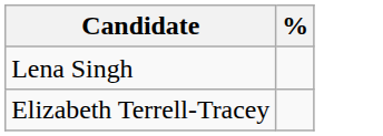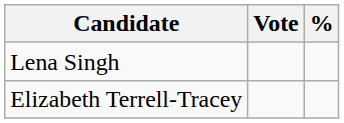 <table class="wikitable">
 <tr>
 <th>Candidate</th>
+<th>Vote</th>
 <th>%</th>
 </tr>
 <tr>
 <td>Lena Singh</td>
 <td></td>
+<td></td>
 </tr>
 <tr>
 <td>Elizabeth Terrell-Tracey</td>
 <td></td>
+<td></td>
 </tr>
 </table>
